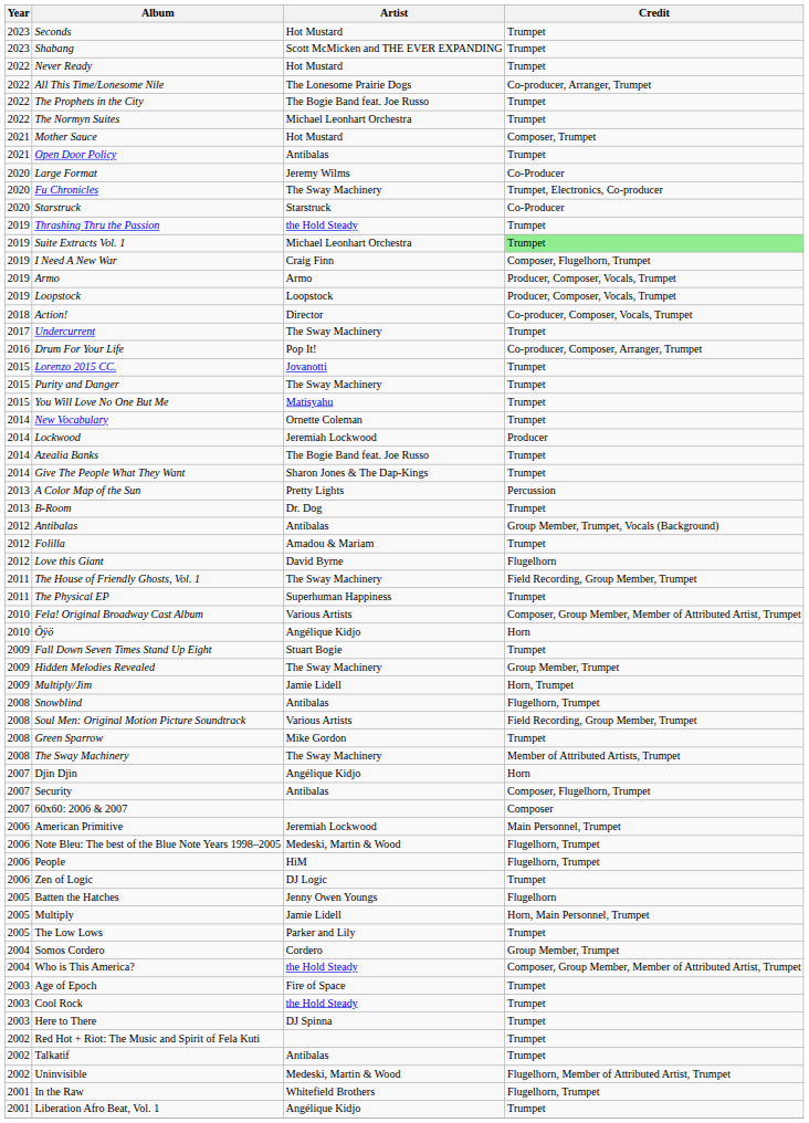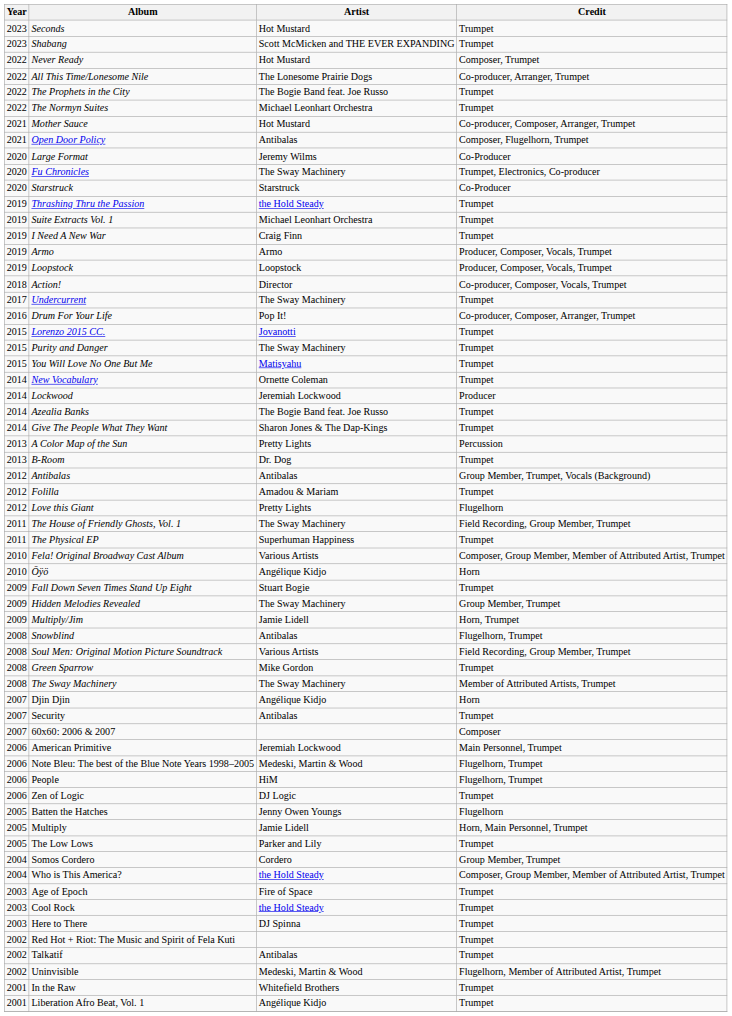 <table class="wikitable sortable" border="1">
 <tr>
 <th>Year</th>
 <th>Album</th>
 <th>Artist</th>
 <th>Credit</th>
 </tr>
 <tr>
 <td>2023</td>
 <td><em>Seconds</em></td>
 <td>Hot Mustard</td>
 <td>Trumpet</td>
 </tr>
 <tr>
 <td>2023</td>
 <td><em>Shabang</em></td>
 <td>Scott McMicken and THE EVER EXPANDING</td>
 <td>Trumpet</td>
 </tr>
 <tr>
 <td>2022</td>
 <td><em>Never Ready</em></td>
 <td>Hot Mustard</td>
-<td>Trumpet</td>
+<td>Composer, Trumpet</td>
 </tr>
 <tr>
 <td>2022</td>
 <td><em>All This Time/Lonesome Nile</em></td>
 <td>The Lonesome Prairie Dogs</td>
 <td>Co-producer, Arranger, Trumpet</td>
 </tr>
 <tr>
 <td>2022</td>
 <td><em>The Prophets in the City</em></td>
 <td>The Bogie Band feat. Joe Russo</td>
 <td>Trumpet</td>
 </tr>
 <tr>
 <td>2022</td>
 <td><em>The Normyn Suites</em></td>
 <td>Michael Leonhart Orchestra</td>
 <td>Trumpet</td>
 </tr>
 <tr>
 <td>2021</td>
 <td><em>Mother Sauce</em></td>
 <td>Hot Mustard</td>
-<td>Composer, Trumpet</td>
+<td>Co-producer, Composer, Arranger, Trumpet</td>
 </tr>
 <tr>
 <td>2021</td>
 <td><em><a href='#'>Open Door Policy</a></em></td>
 <td>Antibalas</td>
-<td>Trumpet</td>
+<td>Composer, Flugelhorn, Trumpet</td>
 </tr>
 <tr>
 <td>2020</td>
 <td><em>Large Format</em></td>
 <td>Jeremy Wilms</td>
 <td>Co-Producer</td>
 </tr>
 <tr>
 <td>2020</td>
 <td><em><a href='#'>Fu Chronicles</a></em></td>
 <td>The Sway Machinery</td>
 <td>Trumpet, Electronics, Co-producer</td>
 </tr>
 <tr>
 <td>2020</td>
 <td><em>Starstruck</em></td>
 <td>Starstruck</td>
 <td>Co-Producer</td>
 </tr>
 <tr>
 <td>2019</td>
 <td><em><a href='#'>Thrashing Thru the Passion</a></em></td>
 <td><a href='#'>the Hold Steady</a></td>
 <td>Trumpet</td>
 </tr>
 <tr>
 <td>2019</td>
 <td><em>Suite Extracts Vol. 1</em></td>
 <td>Michael Leonhart Orchestra</td>
-<td style="background: lightgreen;">Trumpet</td>
+<td>Trumpet</td>
 </tr>
 <tr>
 <td>2019</td>
 <td><em>I Need A New War</em></td>
 <td>Craig Finn</td>
-<td>Composer, Flugelhorn, Trumpet</td>
+<td>Trumpet</td>
 </tr>
 <tr>
 <td>2019</td>
 <td><em>Armo</em></td>
 <td>Armo</td>
 <td>Producer, Composer, Vocals, Trumpet</td>
 </tr>
 <tr>
 <td>2019</td>
 <td><em>Loopstock</em></td>
 <td>Loopstock</td>
 <td>Producer, Composer, Vocals, Trumpet</td>
 </tr>
 <tr>
 <td>2018</td>
 <td><em>Action!</em></td>
 <td>Director</td>
 <td>Co-producer, Composer, Vocals, Trumpet</td>
 </tr>
 <tr>
 <td>2017</td>
 <td><em><a href='#'>Undercurrent</a></em></td>
 <td>The Sway Machinery</td>
 <td>Trumpet</td>
 </tr>
 <tr>
 <td>2016</td>
 <td><em>Drum For Your Life</em></td>
 <td>Pop It!</td>
 <td>Co-producer, Composer, Arranger, Trumpet</td>
 </tr>
 <tr>
 <td>2015</td>
 <td><em><a href='#'>Lorenzo 2015 CC.</a></em></td>
 <td><a href='#'>Jovanotti</a></td>
 <td>Trumpet</td>
 </tr>
 <tr>
 <td>2015</td>
 <td><em>Purity and Danger</em></td>
 <td>The Sway Machinery</td>
 <td>Trumpet</td>
 </tr>
 <tr>
 <td>2015</td>
 <td><em>You Will Love No One But Me</em></td>
 <td><a href='#'>Matisyahu</a></td>
 <td>Trumpet</td>
 </tr>
 <tr>
 <td>2014</td>
 <td><em><a href='#'>New Vocabulary</a></em></td>
 <td>Ornette Coleman</td>
 <td>Trumpet</td>
 </tr>
 <tr>
 <td>2014</td>
 <td><em>Lockwood</em></td>
 <td>Jeremiah Lockwood</td>
 <td>Producer</td>
 </tr>
 <tr>
 <td>2014</td>
 <td><em>Azealia Banks</em></td>
 <td>The Bogie Band feat. Joe Russo</td>
 <td>Trumpet</td>
 </tr>
 <tr>
 <td>2014</td>
 <td><em>Give The People What They Want</em></td>
 <td>Sharon Jones & The Dap-Kings</td>
 <td>Trumpet</td>
 </tr>
 <tr>
 <td>2013</td>
 <td><em>A Color Map of the Sun</em></td>
 <td>Pretty Lights</td>
 <td>Percussion</td>
 </tr>
 <tr>
 <td>2013</td>
 <td><em> B-Room</em></td>
 <td>Dr. Dog</td>
 <td>Trumpet</td>
 </tr>
 <tr>
 <td>2012</td>
 <td><em>Antibalas</em></td>
 <td>Antibalas</td>
 <td>Group Member, Trumpet, Vocals (Background)</td>
 </tr>
 <tr>
 <td>2012</td>
 <td><em>Folilla</em></td>
 <td>Amadou & Mariam</td>
 <td>Trumpet</td>
 </tr>
 <tr>
 <td>2012</td>
 <td><em>Love this Giant</em></td>
-<td>David Byrne</td>
+<td>Pretty Lights</td>
 <td>Flugelhorn</td>
 </tr>
 <tr>
 <td>2011</td>
 <td><em>The House of Friendly Ghosts, Vol. 1</em></td>
 <td>The Sway Machinery</td>
 <td>Field Recording, Group Member, Trumpet</td>
 </tr>
 <tr>
 <td>2011</td>
 <td><em>The Physical EP</em></td>
 <td>Superhuman Happiness</td>
 <td>Trumpet</td>
 </tr>
 <tr>
 <td>2010</td>
 <td><em>Fela! Original Broadway Cast Album</em></td>
 <td>Various Artists</td>
 <td>Composer, Group Member, Member of Attributed Artist, Trumpet</td>
 </tr>
 <tr>
 <td>2010</td>
 <td><em>Õÿö</em></td>
 <td>Angélique Kidjo</td>
 <td>Horn</td>
 </tr>
 <tr>
 <td>2009</td>
 <td><em>Fall Down Seven Times Stand Up Eight</em></td>
 <td>Stuart Bogie</td>
 <td>Trumpet</td>
 </tr>
 <tr>
 <td>2009</td>
 <td><em>Hidden Melodies Revealed</em></td>
 <td>The Sway Machinery</td>
 <td>Group Member, Trumpet</td>
 </tr>
 <tr>
 <td>2009</td>
 <td><em>Multiply/Jim</em></td>
 <td>Jamie Lidell</td>
 <td>Horn, Trumpet</td>
 </tr>
 <tr>
 <td>2008</td>
 <td><em>Snowblind</em></td>
 <td>Antibalas</td>
 <td>Flugelhorn, Trumpet</td>
 </tr>
 <tr>
 <td>2008</td>
 <td><em>Soul Men: Original Motion Picture Soundtrack</em></td>
 <td>Various Artists</td>
 <td>Field Recording, Group Member, Trumpet</td>
 </tr>
 <tr>
 <td>2008</td>
 <td><em>Green Sparrow</em></td>
 <td>Mike Gordon</td>
 <td>Trumpet</td>
 </tr>
 <tr>
 <td>2008</td>
 <td><em>The Sway Machinery<strong></td>
 <td>The Sway Machinery</td>
 <td>Member of Attributed Artists, Trumpet</td>
 </tr>
 <tr>
 <td>2007</td>
 <td></em>Djin Djin<em></td>
 <td>Angélique Kidjo</td>
 <td>Horn</td>
 </tr>
 <tr>
 <td>2007</td>
 <td></em>Security<em></td>
 <td>Antibalas</td>
-<td>Composer, Flugelhorn, Trumpet</td>
+<td>Trumpet</td>
 </tr>
 <tr>
 <td>2007</td>
 <td>60x60: 2006 & 2007</td>
 <td></td>
 <td>Composer</td>
 </tr>
 <tr>
 <td>2006</td>
 <td></em>American Primitive<em></td>
 <td>Jeremiah Lockwood</td>
 <td>Main Personnel, Trumpet</td>
 </tr>
 <tr>
 <td>2006</td>
 <td></em>Note Bleu: The best of the Blue Note Years 1998–2005<em></td>
 <td>Medeski, Martin & Wood</td>
 <td>Flugelhorn, Trumpet</td>
 </tr>
 <tr>
 <td>2006</td>
 <td></em>People<em></td>
 <td>HiM</td>
 <td>Flugelhorn, Trumpet</td>
 </tr>
 <tr>
 <td>2006</td>
 <td></em>Zen of Logic<em></td>
 <td>DJ Logic</td>
 <td>Trumpet</td>
 </tr>
 <tr>
 <td>2005</td>
 <td></em>Batten the Hatches<em></td>
 <td>Jenny Owen Youngs</td>
 <td>Flugelhorn</td>
 </tr>
 <tr>
 <td>2005</td>
 <td></em>Multiply<em></td>
 <td>Jamie Lidell</td>
 <td>Horn, Main Personnel, Trumpet</td>
 </tr>
 <tr>
 <td>2005</td>
 <td></em>The Low Lows<em></td>
 <td>Parker and Lily</td>
 <td>Trumpet</td>
 </tr>
 <tr>
 <td>2004</td>
 <td></em>Somos Cordero<em></td>
 <td>Cordero</td>
 <td>Group Member, Trumpet</td>
 </tr>
 <tr>
 <td>2004</td>
 <td></em>Who is This America?<em></td>
 <td><a href='#'>the Hold Steady</a></td>
 <td>Composer, Group Member, Member of Attributed Artist, Trumpet</td>
 </tr>
 <tr>
 <td>2003</td>
 <td></em>Age of Epoch<em></td>
 <td>Fire of Space</td>
 <td>Trumpet</td>
 </tr>
 <tr>
 <td>2003</td>
 <td></em>Cool Rock<em></td>
 <td><a href='#'>the Hold Steady</a></td>
 <td>Trumpet</td>
 </tr>
 <tr>
 <td>2003</td>
 <td></em>Here to There<em></td>
 <td>DJ Spinna</td>
 <td>Trumpet</td>
 </tr>
 <tr>
 <td>2002</td>
 <td></em>Red Hot + Riot: The Music and Spirit of Fela Kuti<em></td>
 <td></td>
 <td>Trumpet</td>
 </tr>
 <tr>
 <td>2002</td>
 <td></em>Talkatif<em></td>
 <td>Antibalas</td>
 <td>Trumpet</td>
 </tr>
 <tr>
 <td>2002</td>
 <td></em>Uninvisible<em></td>
 <td>Medeski, Martin & Wood</td>
 <td>Flugelhorn, Member of Attributed Artist, Trumpet</td>
 </tr>
 <tr>
 <td>2001</td>
 <td></em>In the Raw<em></td>
 <td>Whitefield Brothers</td>
-<td>Flugelhorn, Trumpet</td>
+<td>Trumpet</td>
 </tr>
 <tr>
 <td>2001</td>
 <td></em>Liberation Afro Beat, Vol. 1<em></td>
 <td>Angélique Kidjo</td>
 <td>Trumpet</td>
 </tr>
 <tr>
 </tr>
 </table>
